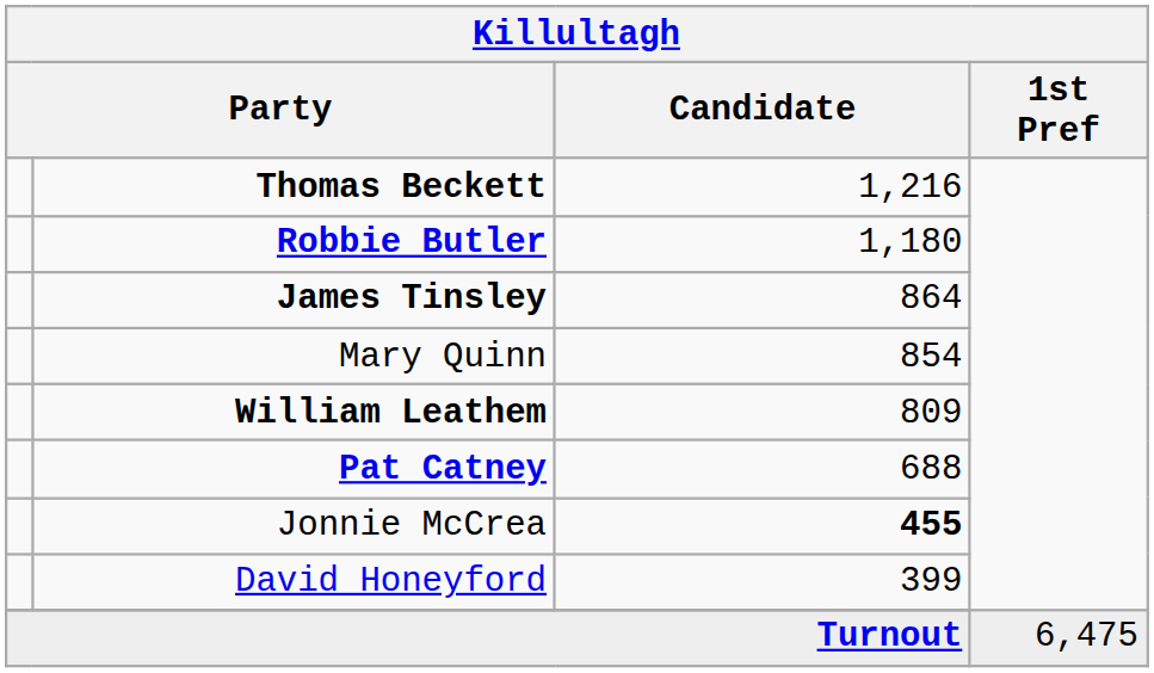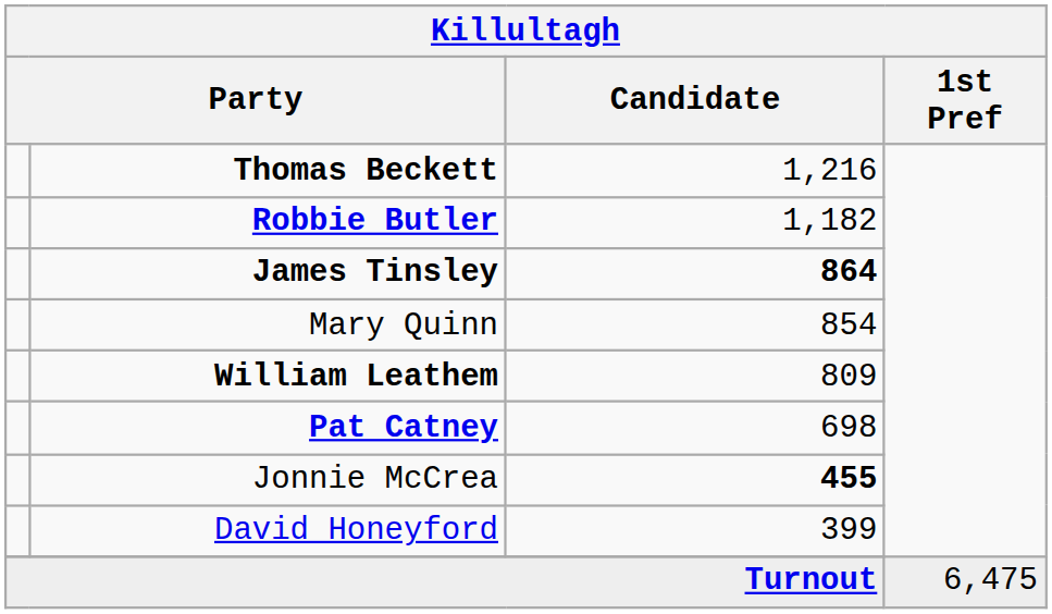 <table class="wikitable">
 <tr>
 <th colspan="4" align="center"><a href='#'>Killultagh</a></th>
 </tr>
 <tr>
 <th colspan="2" align="center" width=200>Party</th>
 <th width=150>Candidate</th>
 <th width=60>1st Pref</th>
 </tr>
 <tr>
 <td></td>
 <td align="right"><strong>Thomas Beckett</strong></td>
 <td align="right">1,216</td>
 </tr>
 <tr>
 <td></td>
 <td align="right"><strong><a href='#'>Robbie Butler</a></strong></td>
-<td align="right">1,180</td>
+<td align="right">1,182</td>
 </tr>
 <tr>
 <td></td>
 <td align="right"><strong>James Tinsley</strong></td>
-<td align="right">864</td>
+<td align="right"><strong>864</strong></td>
 </tr>
 <tr>
 <td></td>
 <td align="right">Mary Quinn</td>
 <td align="right">854</td>
 </tr>
 <tr>
 <td></td>
 <td align="right"><strong>William Leathem</strong></td>
 <td align="right">809</td>
 </tr>
 <tr>
 <td></td>
 <td align="right"><strong><a href='#'>Pat Catney</a></strong></td>
-<td align="right">688</td>
+<td align="right">698</td>
 </tr>
 <tr>
 <td></td>
 <td align="right">Jonnie McCrea</td>
 <td align="right"><strong>455</strong></td>
 </tr>
 <tr>
 <td></td>
 <td align="right"><a href='#'>David Honeyford</a></td>
 <td align="right">399</td>
 </tr>
 <tr>
 </tr>
 <tr bgcolor="EEEEEE">
 <td colspan=3 align="right"><strong><a href='#'>Turnout</a></strong></td>
 <td align="right">6,475</td>
 </tr>
 </table>
